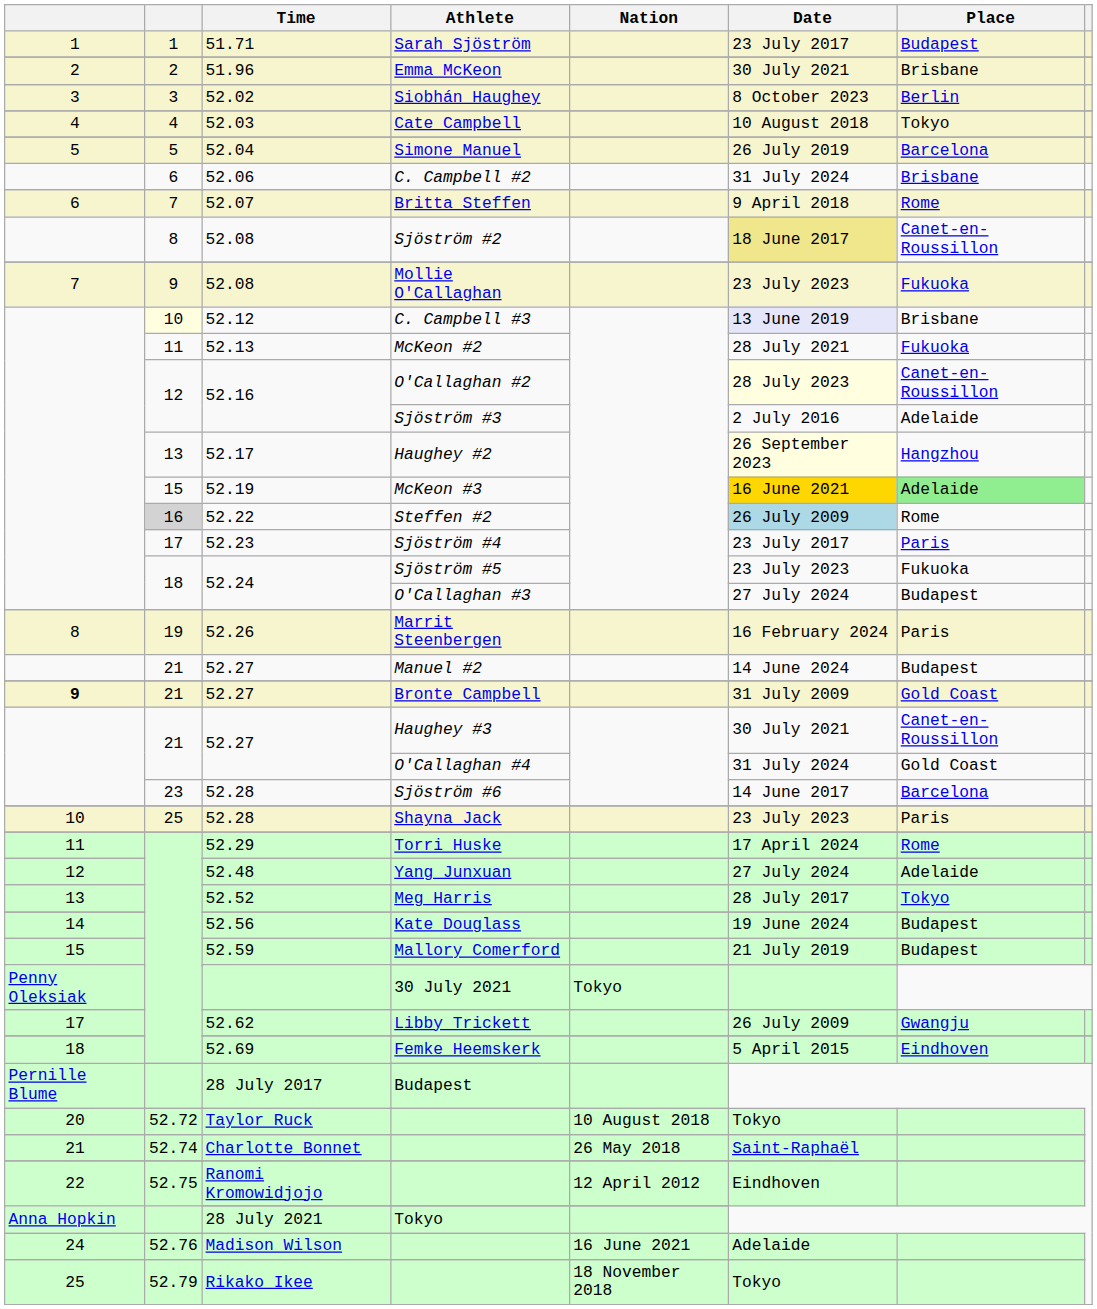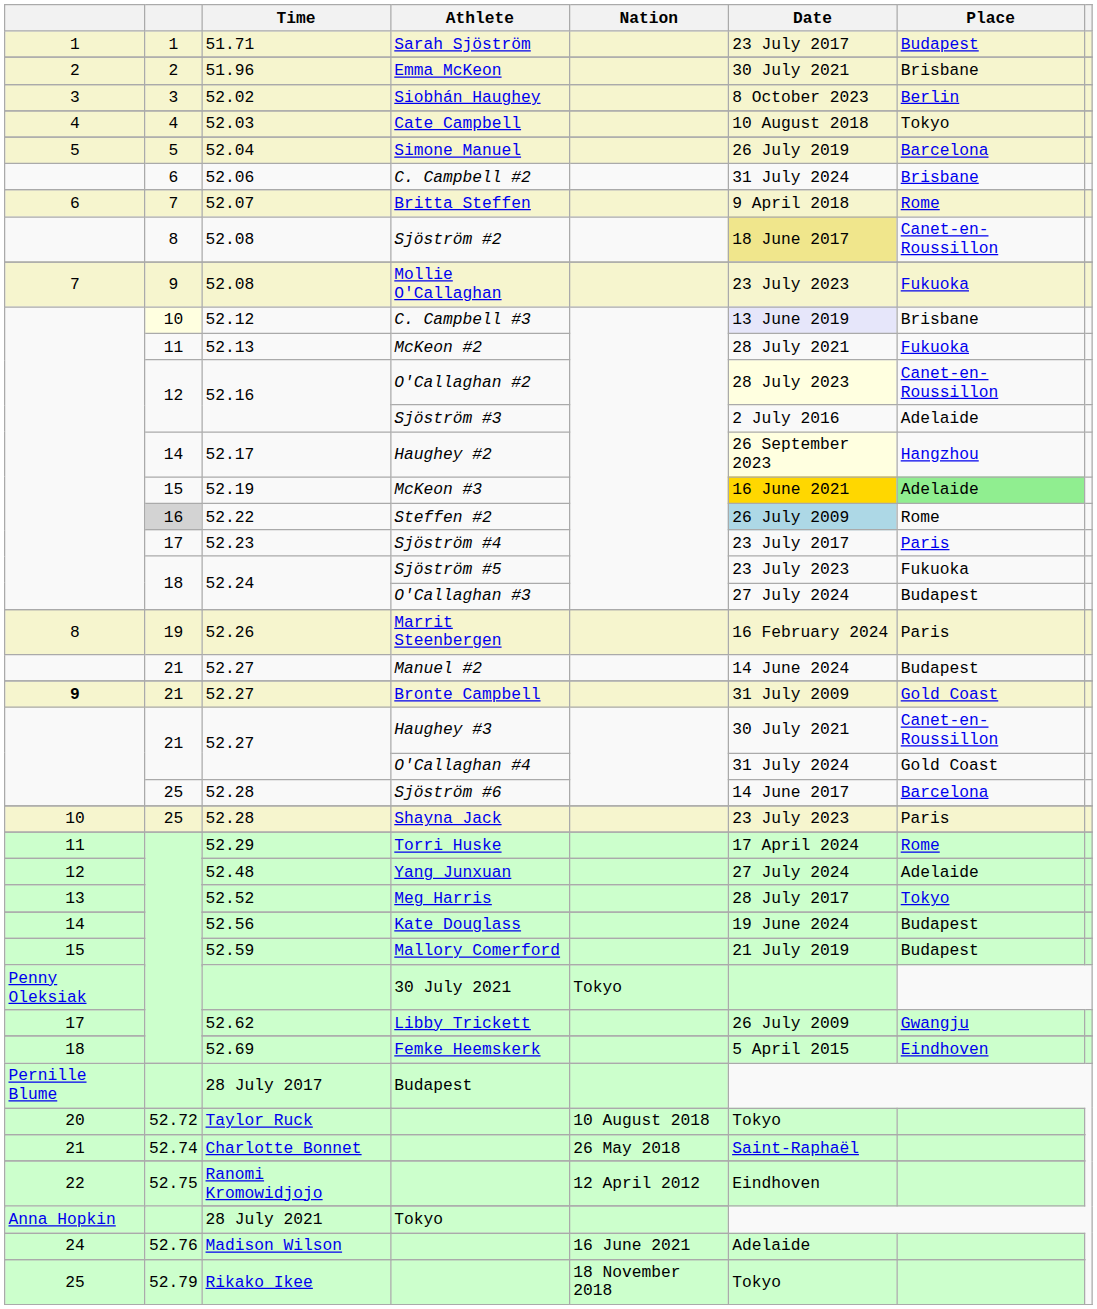 <table class="wikitable sortable">
 <tr>
 <th></th>
 <th></th>
 <th>Time</th>
 <th>Athlete</th>
 <th>Nation</th>
 <th>Date</th>
 <th>Place</th>
 <th class="unsortable"></th>
 </tr>
 <tr bgcolor=f6F5CE>
 <td align=center>1</td>
 <td align=center>1</td>
 <td>51.71</td>
 <td><a href='#'>Sarah Sjöström</a></td>
 <td></td>
 <td>23 July 2017</td>
 <td><a href='#'>Budapest</a></td>
 <td></td>
 </tr>
 <tr>
 </tr>
 <tr bgcolor=f6F5CE>
 <td align=center>2</td>
 <td align=center>2</td>
 <td>51.96</td>
 <td><a href='#'>Emma McKeon</a></td>
 <td></td>
 <td>30 July 2021</td>
 <td>Brisbane</td>
 <td></td>
 </tr>
 <tr>
 </tr>
 <tr bgcolor=f6F5CE>
 <td align=center>3</td>
 <td align=center>3</td>
 <td>52.02</td>
 <td><a href='#'>Siobhán Haughey</a></td>
 <td></td>
 <td>8 October 2023</td>
 <td><a href='#'>Berlin</a></td>
 <td></td>
 </tr>
 <tr>
 </tr>
 <tr bgcolor=f6F5CE>
 <td align=center>4</td>
 <td align=center>4</td>
 <td>52.03</td>
 <td><a href='#'>Cate Campbell</a></td>
 <td></td>
 <td>10 August 2018</td>
 <td>Tokyo</td>
 <td></td>
 </tr>
 <tr>
 </tr>
 <tr bgcolor=f6F5CE>
 <td align=center>5</td>
 <td align=center>5</td>
 <td>52.04</td>
 <td><a href='#'>Simone Manuel</a></td>
 <td></td>
 <td>26 July 2019</td>
 <td><a href='#'>Barcelona</a></td>
 <td></td>
 </tr>
 <tr>
 <td></td>
 <td align=center>6</td>
 <td>52.06</td>
 <td><em>C. Campbell #2</em></td>
 <td></td>
 <td>31 July 2024</td>
 <td><a href='#'>Brisbane</a></td>
 <td></td>
 </tr>
 <tr>
 </tr>
 <tr bgcolor=f6F5CE>
 <td align=center>6</td>
 <td align=center>7</td>
 <td>52.07</td>
 <td><a href='#'>Britta Steffen</a></td>
 <td></td>
 <td>9 April 2018</td>
 <td><a href='#'>Rome</a></td>
 <td></td>
 </tr>
 <tr>
 <td></td>
 <td align=center>8</td>
 <td>52.08</td>
 <td><em>Sjöström #2</em></td>
 <td></td>
 <td style="background: khaki;">18 June 2017</td>
 <td><a href='#'>Canet-en-Roussillon</a></td>
 <td></td>
 </tr>
 <tr>
 </tr>
 <tr bgcolor=f6F5CE>
 <td align=center>7</td>
 <td align=center>9</td>
 <td>52.08</td>
 <td><a href='#'>Mollie O'Callaghan</a></td>
 <td></td>
 <td>23 July 2023</td>
 <td><a href='#'>Fukuoka</a></td>
 <td></td>
 </tr>
 <tr>
 <td rowspan="10"></td>
 <td align=center style="background: lightyellow;">10</td>
 <td>52.12</td>
 <td><em>C. Campbell #3</em></td>
 <td rowspan="10"></td>
 <td style="background: lavender;">13 June 2019</td>
 <td>Brisbane</td>
 <td></td>
 </tr>
 <tr>
 <td align=center>11</td>
 <td>52.13</td>
 <td><em>McKeon #2</em></td>
 <td>28 July 2021</td>
 <td><a href='#'>Fukuoka</a></td>
 <td></td>
 </tr>
 <tr>
 <td rowspan="2" align=center>12</td>
 <td rowspan="2">52.16</td>
 <td><em>O'Callaghan #2</em></td>
 <td style="background: lightyellow;">28 July 2023</td>
 <td><a href='#'>Canet-en-Roussillon</a></td>
 <td></td>
 </tr>
 <tr>
 <td><em>Sjöström #3</em></td>
 <td>2 July 2016</td>
 <td>Adelaide</td>
 <td></td>
 </tr>
 <tr>
-<td align=center>13</td>
+<td align=center>14</td>
 <td>52.17</td>
 <td><em>Haughey #2</em></td>
 <td style="background: lightyellow;">26 September 2023</td>
 <td><a href='#'>Hangzhou</a></td>
 <td></td>
 </tr>
 <tr>
 <td align=center>15</td>
 <td>52.19</td>
 <td><em>McKeon #3</em></td>
 <td style="background: gold;">16 June 2021</td>
 <td style="background: lightgreen;">Adelaide</td>
 <td></td>
 </tr>
 <tr>
 <td align=center style="background: lightgrey;">16</td>
 <td>52.22</td>
 <td><em>Steffen #2</em></td>
 <td style="background: lightblue;">26 July 2009</td>
 <td>Rome</td>
 <td></td>
 </tr>
 <tr>
 <td align=center>17</td>
 <td>52.23</td>
 <td><em>Sjöström #4</em></td>
 <td>23 July 2017</td>
 <td><a href='#'>Paris</a></td>
 <td></td>
 </tr>
 <tr>
 <td rowspan="2" align=center>18</td>
 <td rowspan="2">52.24</td>
 <td><em>Sjöström #5</em></td>
 <td>23 July 2023</td>
 <td>Fukuoka</td>
 <td></td>
 </tr>
 <tr>
 <td><em>O'Callaghan #3</em></td>
 <td>27 July 2024</td>
 <td>Budapest</td>
 <td></td>
 </tr>
 <tr>
 </tr>
 <tr bgcolor=f6F5CE>
 <td align=center>8</td>
 <td align=center>19</td>
 <td>52.26</td>
 <td><a href='#'>Marrit Steenbergen</a></td>
 <td></td>
 <td>16 February 2024</td>
 <td>Paris</td>
 <td></td>
 </tr>
 <tr>
 <td></td>
 <td align=center>21</td>
 <td>52.27</td>
 <td><em>Manuel #2</em></td>
 <td></td>
 <td>14 June 2024</td>
 <td>Budapest</td>
 <td></td>
 </tr>
 <tr>
 </tr>
 <tr bgcolor=f6F5CE>
 <td align=center><strong>9</strong></td>
 <td align=center>21</td>
 <td>52.27</td>
 <td><a href='#'>Bronte Campbell</a></td>
 <td></td>
 <td>31 July 2009</td>
 <td><a href='#'>Gold Coast</a></td>
 <td></td>
 </tr>
 <tr>
 <td rowspan="3"></td>
 <td rowspan="2" align=center>21</td>
 <td rowspan="2">52.27</td>
 <td><em>Haughey #3</em></td>
 <td rowspan="3"></td>
 <td>30 July 2021</td>
 <td><a href='#'>Canet-en-Roussillon</a></td>
 <td></td>
 </tr>
 <tr>
 <td><em>O'Callaghan #4</em></td>
 <td>31 July 2024</td>
 <td>Gold Coast</td>
 <td></td>
 </tr>
 <tr>
-<td align=center>23</td>
+<td align=center>25</td>
 <td>52.28</td>
 <td><em>Sjöström #6</em></td>
 <td>14 June 2017</td>
 <td><a href='#'>Barcelona</a></td>
 <td></td>
 </tr>
 <tr>
 </tr>
 <tr bgcolor=f6F5CE>
 <td align=center>10</td>
 <td align=center>25</td>
 <td>52.28</td>
 <td><a href='#'>Shayna Jack</a></td>
 <td></td>
 <td>23 July 2023</td>
 <td>Paris</td>
 <td></td>
 </tr>
 <tr>
 </tr>
 <tr bgcolor=CCFFCC>
 <td align=center>11</td>
 <td rowspan="15"></td>
 <td>52.29</td>
 <td><a href='#'>Torri Huske</a></td>
 <td></td>
 <td>17 April 2024</td>
 <td><a href='#'>Rome</a></td>
 <td></td>
 </tr>
 <tr>
 </tr>
 <tr bgcolor=CCFFCC>
 <td align=center>12</td>
 <td>52.48</td>
 <td><a href='#'>Yang Junxuan</a></td>
 <td></td>
 <td>27 July 2024</td>
 <td>Adelaide</td>
 <td></td>
 </tr>
 <tr>
 </tr>
 <tr bgcolor=CCFFCC>
 <td align=center>13</td>
 <td>52.52</td>
 <td><a href='#'>Meg Harris</a></td>
 <td></td>
 <td>28 July 2017</td>
 <td><a href='#'>Tokyo</a></td>
 <td></td>
 </tr>
 <tr>
 </tr>
 <tr bgcolor=CCFFCC>
 <td align=center>14</td>
 <td>52.56</td>
 <td><a href='#'>Kate Douglass</a></td>
 <td></td>
 <td>19 June 2024</td>
 <td>Budapest</td>
 <td></td>
 </tr>
 <tr>
 </tr>
 <tr bgcolor=CCFFCC>
 <td rowspan="2" align=center>15</td>
 <td rowspan="2">52.59</td>
 <td><a href='#'>Mallory Comerford</a></td>
 <td></td>
 <td>21 July 2019</td>
 <td>Budapest</td>
 <td></td>
 </tr>
 <tr>
 </tr>
 <tr bgcolor=CCFFCC>
 <td><a href='#'>Penny Oleksiak</a></td>
 <td></td>
 <td>30 July 2021</td>
 <td>Tokyo</td>
 <td></td>
 </tr>
 <tr>
 </tr>
 <tr bgcolor=CCFFCC>
 <td align=center>17</td>
 <td>52.62</td>
 <td><a href='#'>Libby Trickett</a></td>
 <td></td>
 <td>26 July 2009</td>
 <td><a href='#'>Gwangju</a></td>
 <td></td>
 </tr>
 <tr>
 </tr>
 <tr bgcolor=CCFFCC>
 <td rowspan="2" align=center>18</td>
 <td rowspan="2">52.69</td>
 <td><a href='#'>Femke Heemskerk</a></td>
 <td></td>
 <td>5 April 2015</td>
 <td><a href='#'>Eindhoven</a></td>
 <td></td>
 </tr>
 <tr>
 </tr>
 <tr bgcolor=CCFFCC>
 <td><a href='#'>Pernille Blume</a></td>
 <td></td>
 <td>28 July 2017</td>
 <td>Budapest</td>
 <td></td>
 </tr>
 <tr>
 </tr>
 <tr bgcolor=CCFFCC>
 <td align=center>20</td>
 <td>52.72</td>
 <td><a href='#'>Taylor Ruck</a></td>
 <td></td>
 <td>10 August 2018</td>
 <td>Tokyo</td>
 <td></td>
 </tr>
 <tr>
 </tr>
 <tr bgcolor=CCFFCC>
 <td align=center>21</td>
 <td>52.74</td>
 <td><a href='#'>Charlotte Bonnet</a></td>
 <td></td>
 <td>26 May 2018</td>
 <td><a href='#'>Saint-Raphaël</a></td>
 <td></td>
 </tr>
 <tr>
 </tr>
 <tr bgcolor=CCFFCC>
 <td rowspan="2" align=center>22</td>
 <td rowspan="2">52.75</td>
 <td><a href='#'>Ranomi Kromowidjojo</a></td>
 <td></td>
 <td>12 April 2012</td>
 <td>Eindhoven</td>
 <td></td>
 </tr>
 <tr>
 </tr>
 <tr bgcolor=CCFFCC>
 <td><a href='#'>Anna Hopkin</a></td>
 <td></td>
 <td>28 July 2021</td>
 <td>Tokyo</td>
 <td></td>
 </tr>
 <tr>
 </tr>
 <tr bgcolor=CCFFCC>
 <td align=center>24</td>
 <td>52.76</td>
 <td><a href='#'>Madison Wilson</a></td>
 <td></td>
 <td>16 June 2021</td>
 <td>Adelaide</td>
 <td></td>
 </tr>
 <tr>
 </tr>
 <tr bgcolor=CCFFCC>
 <td align=center>25</td>
 <td>52.79</td>
 <td><a href='#'>Rikako Ikee</a></td>
 <td></td>
 <td>18 November 2018</td>
 <td>Tokyo</td>
 <td></td>
 </tr>
 <tr>
 </tr>
 </table>
